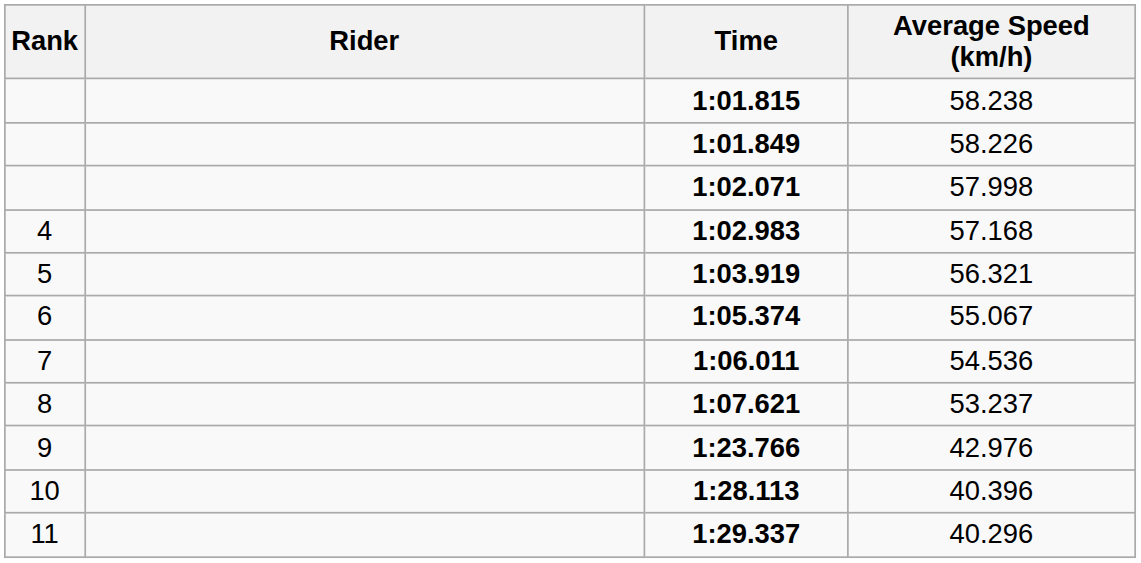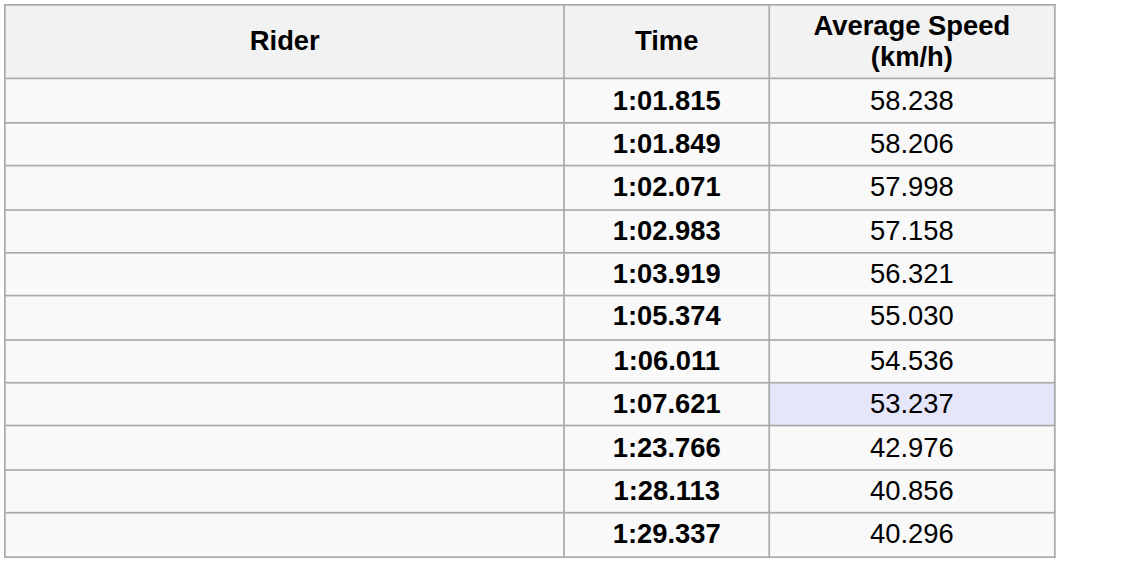 <table class="wikitable" style="text-align:center;">
 <tr>
-<th>Rank</th>
 <th style="width:20em;">Rider</th>
 <th style="width:7em;">Time</th>
 <th style="width:10em;">Average Speed (km/h)</th>
 </tr>
 <tr>
-<td></td>
 <td align=left></td>
 <td><strong>1:01.815</strong></td>
 <td>58.238</td>
 </tr>
 <tr>
-<td></td>
 <td align=left></td>
 <td><strong>1:01.849</strong></td>
-<td>58.226</td>
+<td>58.206</td>
 </tr>
 <tr>
-<td></td>
 <td align=left></td>
 <td><strong>1:02.071</strong></td>
 <td>57.998</td>
 </tr>
 <tr>
-<td>4</td>
 <td align=left></td>
 <td><strong>1:02.983</strong></td>
-<td>57.168</td>
+<td>57.158</td>
 </tr>
 <tr>
-<td>5</td>
 <td align=left></td>
 <td><strong>1:03.919</strong></td>
 <td>56.321</td>
 </tr>
 <tr>
-<td>6</td>
 <td align=left></td>
 <td><strong>1:05.374</strong></td>
-<td>55.067</td>
+<td>55.030</td>
 </tr>
 <tr>
-<td>7</td>
 <td align=left></td>
 <td><strong>1:06.011</strong></td>
 <td>54.536</td>
 </tr>
 <tr>
-<td>8</td>
 <td align=left></td>
 <td><strong>1:07.621</strong></td>
-<td>53.237</td>
+<td style="background: lavender;">53.237</td>
 </tr>
 <tr>
-<td>9</td>
 <td align=left></td>
 <td><strong>1:23.766</strong></td>
 <td>42.976</td>
 </tr>
 <tr>
-<td>10</td>
 <td align=left></td>
 <td><strong>1:28.113</strong></td>
-<td>40.396</td>
+<td>40.856</td>
 </tr>
 <tr>
-<td>11</td>
 <td align=left></td>
 <td><strong>1:29.337</strong></td>
 <td>40.296</td>
 </tr>
 </table>
